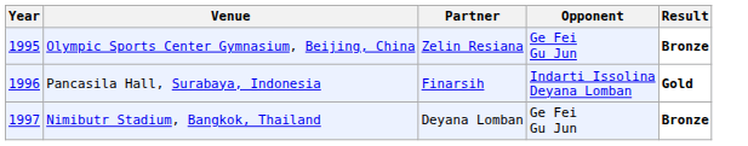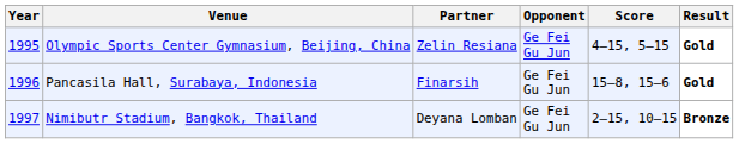 <table class="sortable wikitable" style="font-size: 90%;">
 <tr>
 <th>Year</th>
 <th>Venue</th>
 <th>Partner</th>
 <th>Opponent</th>
+<th>Score</th>
 <th>Result</th>
 </tr>
 <tr style="background:#ECF2FF">
 <td align="center"><a href='#'>1995</a></td>
 <td align="left"><a href='#'>Olympic Sports Center Gymnasium</a>, <a href='#'>Beijing, China</a></td>
 <td align="left"> <a href='#'>Zelin Resiana</a></td>
 <td align="left"> <a href='#'>Ge Fei</a> <br>  <a href='#'>Gu Jun</a></td>
-<td style="text-align:left; background:white"> <strong>Bronze</strong></td>
+<td align="left">4–15, 5–15</td>
+<td style="text-align:left; background:white"> <strong>Gold</strong></td>
 </tr>
 <tr style="background:#ECF2FF">
 <td align="center"><a href='#'>1996</a></td>
 <td align="left">Pancasila Hall, <a href='#'>Surabaya, Indonesia</a></td>
 <td align="left"> <a href='#'>Finarsih</a></td>
-<td align="left"> <a href='#'>Indarti Issolina</a> <br>  <a href='#'>Deyana Lomban</a></td>
+<td align="left"> Ge Fei <br>  Gu Jun</td>
+<td align="left">15–8, 15–6</td>
 <td style="text-align:left; background:white"> <strong>Gold</strong></td>
 </tr>
 <tr style="background:#ECF2FF">
 <td align="center"><a href='#'>1997</a></td>
 <td align="left"><a href='#'>Nimibutr Stadium</a>, <a href='#'>Bangkok, Thailand</a></td>
 <td align="left"> Deyana Lomban</td>
 <td align="left"> Ge Fei <br>  Gu Jun</td>
+<td align="left">2–15, 10–15</td>
 <td style="text-align:left; background:white"> <strong>Bronze</strong></td>
 </tr>
 </table>
